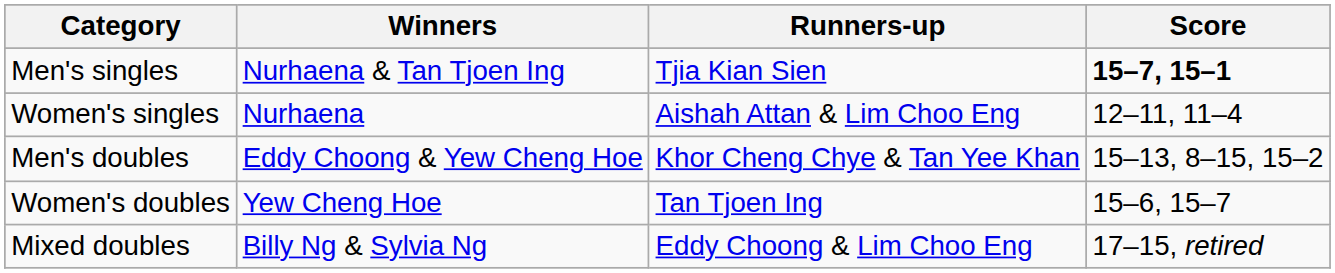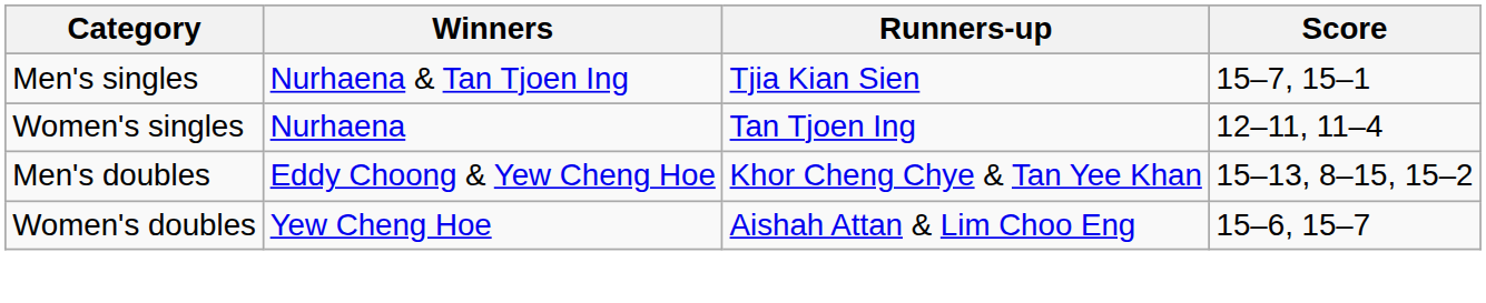 <table class="wikitable">
 <tr>
 <th>Category</th>
 <th>Winners</th>
 <th>Runners-up</th>
 <th>Score</th>
 </tr>
 <tr>
 <td>Men's singles</td>
 <td> <a href='#'>Nurhaena</a> & <a href='#'>Tan Tjoen Ing</a></td>
 <td> <a href='#'>Tjia Kian Sien</a></td>
-<td><strong>15–7, 15–1</strong></td>
+<td>15–7, 15–1</td>
 </tr>
 <tr>
 <td>Women's singles</td>
 <td> <a href='#'>Nurhaena</a></td>
-<td> <a href='#'>Aishah Attan</a> & <a href='#'>Lim Choo Eng</a></td>
+<td> <a href='#'>Tan Tjoen Ing</a></td>
 <td>12–11, 11–4</td>
 </tr>
 <tr>
 <td>Men's doubles</td>
 <td> <a href='#'>Eddy Choong</a> & <a href='#'>Yew Cheng Hoe</a></td>
 <td> <a href='#'>Khor Cheng Chye</a> & <a href='#'>Tan Yee Khan</a></td>
 <td>15–13, 8–15, 15–2</td>
 </tr>
 <tr>
 <td>Women's doubles</td>
 <td> <a href='#'>Yew Cheng Hoe</a></td>
-<td> <a href='#'>Tan Tjoen Ing</a></td>
+<td> <a href='#'>Aishah Attan</a> & <a href='#'>Lim Choo Eng</a></td>
 <td>15–6, 15–7</td>
 </tr>
-<tr>
-<td>Mixed doubles</td>
-<td> <a href='#'>Billy Ng</a> & <a href='#'>Sylvia Ng</a></td>
-<td> <a href='#'>Eddy Choong</a> &  <a href='#'>Lim Choo Eng</a></td>
-<td>17–15, <em>retired</em></td>
-</tr>
 </table>
